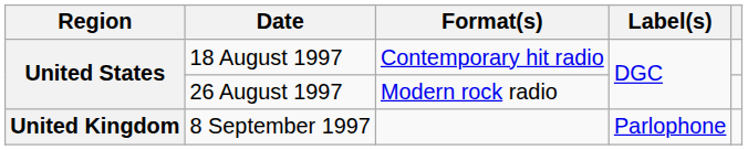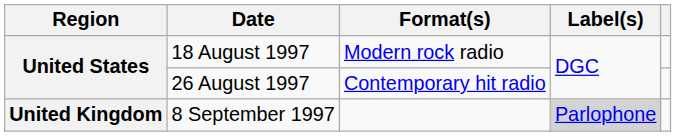 <table class="wikitable plainrowheaders">
 <tr>
 <th scope="col">Region</th>
 <th scope="col">Date</th>
 <th scope="col">Format(s)</th>
 <th scope="col">Label(s)</th>
 <th scope="col"></th>
 </tr>
 <tr>
 <th scope="row" rowspan="2">United States</th>
 <td>18 August 1997</td>
-<td><a href='#'>Contemporary hit radio</a></td>
+<td><a href='#'>Modern rock</a> radio</td>
 <td rowspan="2"><a href='#'>DGC</a></td>
 <td align="center"></td>
 </tr>
 <tr>
 <td>26 August 1997</td>
-<td><a href='#'>Modern rock</a> radio</td>
+<td><a href='#'>Contemporary hit radio</a></td>
 <td align="center"></td>
 </tr>
 <tr>
 <th scope="row">United Kingdom</th>
 <td>8 September 1997</td>
 <td></td>
-<td><a href='#'>Parlophone</a></td>
+<td style="background: lightgrey;"><a href='#'>Parlophone</a></td>
 <td align="center"></td>
 </tr>
 </table>
